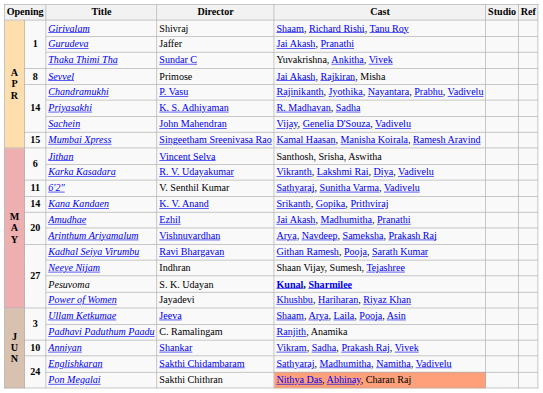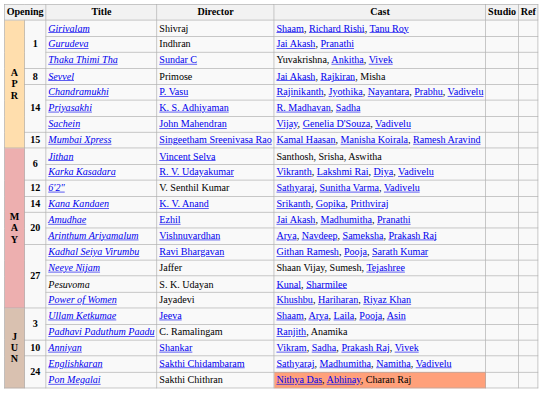 <table class="wikitable">
 <tr>
 <th colspan="2">Opening</th>
 <th>Title</th>
 <th>Director</th>
 <th>Cast</th>
 <th>Studio</th>
 <th>Ref</th>
 </tr>
 <tr April!>
 <td rowspan="8" valign="center" align="center" style="background:#FFDEAD;"><strong>A<br>P<br>R</strong></td>
 <td rowspan="3" align="center"><strong>1</strong></td>
 <td><em><a href='#'>Girivalam</a></em></td>
 <td>Shivraj</td>
 <td><a href='#'>Shaam</a>, <a href='#'>Richard Rishi</a>, <a href='#'>Tanu Roy</a></td>
 <td></td>
 <td></td>
 </tr>
 <tr>
 <td><em><a href='#'>Gurudeva</a></em></td>
-<td>Jaffer</td>
+<td>Indhran</td>
 <td><a href='#'>Jai Akash</a>, <a href='#'>Pranathi</a></td>
 <td></td>
 <td></td>
 </tr>
 <tr>
 <td><em><a href='#'>Thaka Thimi Tha</a></em></td>
 <td><a href='#'>Sundar C</a></td>
 <td>Yuvakrishna, <a href='#'>Ankitha</a>, <a href='#'>Vivek</a></td>
 <td></td>
 <td></td>
 </tr>
 <tr>
 <td rowspan="1" align="center"><strong>8</strong></td>
 <td><em><a href='#'>Sevvel</a></em></td>
 <td>Primose</td>
 <td><a href='#'>Jai Akash</a>, <a href='#'>Rajkiran</a>, Misha</td>
 <td></td>
 <td></td>
 </tr>
 <tr>
 <td rowspan="3" align="center"><strong>14</strong></td>
 <td><em><a href='#'>Chandramukhi</a></em></td>
 <td><a href='#'>P. Vasu</a></td>
 <td><a href='#'>Rajinikanth</a>, <a href='#'>Jyothika</a>, <a href='#'>Nayantara</a>, <a href='#'>Prabhu</a>, <a href='#'>Vadivelu</a></td>
 <td></td>
 <td></td>
 </tr>
 <tr>
 <td><em><a href='#'>Priyasakhi</a></em></td>
 <td><a href='#'>K. S. Adhiyaman</a></td>
 <td><a href='#'>R. Madhavan</a>, <a href='#'>Sadha</a></td>
 <td></td>
 <td></td>
 </tr>
 <tr>
 <td><em><a href='#'>Sachein</a></em></td>
 <td><a href='#'>John Mahendran</a></td>
 <td><a href='#'>Vijay</a>, <a href='#'>Genelia D'Souza</a>, <a href='#'>Vadivelu</a></td>
 <td></td>
 <td></td>
 </tr>
 <tr>
 <td rowspan="1" align="center"><strong>15</strong></td>
 <td><em><a href='#'>Mumbai Xpress</a></em></td>
 <td><a href='#'>Singeetham Sreenivasa Rao</a></td>
 <td><a href='#'>Kamal Haasan</a>, <a href='#'>Manisha Koirala</a>, <a href='#'>Ramesh Aravind</a></td>
 <td></td>
 <td></td>
 </tr>
 <tr May!>
 <td rowspan="10" valign="center" align="center" style="background:#edafaf;"><strong>M<br>A<br>Y</strong></td>
 <td rowspan="2" align="center"><strong>6</strong></td>
 <td><em><a href='#'>Jithan</a></em></td>
 <td><a href='#'>Vincent Selva</a></td>
 <td>Santhosh, Srisha, Aswitha</td>
 <td></td>
 <td></td>
 </tr>
 <tr>
 <td><em><a href='#'>Karka Kasadara</a></em></td>
 <td><a href='#'>R. V. Udayakumar</a></td>
 <td><a href='#'>Vikranth</a>, <a href='#'>Lakshmi Rai</a>, <a href='#'>Diya</a>, <a href='#'>Vadivelu</a></td>
 <td></td>
 <td></td>
 </tr>
 <tr>
-<td rowspan="1" align="center"><strong>11</strong></td>
+<td rowspan="1" align="center"><strong>12</strong></td>
 <td><em><a href='#'>6'2"</a></em></td>
 <td>V. Senthil Kumar</td>
 <td><a href='#'>Sathyaraj</a>, <a href='#'>Sunitha Varma</a>, <a href='#'>Vadivelu</a></td>
 <td></td>
 <td></td>
 </tr>
 <tr>
 <td rowspan="1" align="center"><strong>14</strong></td>
 <td><em><a href='#'>Kana Kandaen</a></em></td>
 <td><a href='#'>K. V. Anand</a></td>
 <td><a href='#'>Srikanth</a>, <a href='#'>Gopika</a>, <a href='#'>Prithviraj</a></td>
 <td></td>
 <td></td>
 </tr>
 <tr>
 <td rowspan="2" align="center"><strong>20</strong></td>
 <td><em><a href='#'>Amudhae</a></em></td>
 <td><a href='#'>Ezhil</a></td>
 <td><a href='#'>Jai Akash</a>, <a href='#'>Madhumitha</a>, <a href='#'>Pranathi</a></td>
 <td></td>
 <td></td>
 </tr>
 <tr>
 <td><em><a href='#'>Arinthum Ariyamalum</a></em></td>
 <td><a href='#'>Vishnuvardhan</a></td>
 <td><a href='#'>Arya</a>, <a href='#'>Navdeep</a>, <a href='#'>Sameksha</a>, <a href='#'>Prakash Raj</a></td>
 <td></td>
 <td></td>
 </tr>
 <tr>
 <td rowspan="4" align="center"><strong>27</strong></td>
 <td><em><a href='#'>Kadhal Seiya Virumbu</a></em></td>
 <td><a href='#'>Ravi Bhargavan</a></td>
 <td><a href='#'>Githan Ramesh</a>, <a href='#'>Pooja</a>, <a href='#'>Sarath Kumar</a></td>
 <td></td>
 <td></td>
 </tr>
 <tr>
 <td><em><a href='#'>Neeye Nijam</a></em></td>
-<td>Indhran</td>
+<td>Jaffer</td>
 <td>Shaan Vijay, Sumesh, <a href='#'>Tejashree</a></td>
 <td></td>
 <td></td>
 </tr>
 <tr>
 <td><em>Pesuvoma</em></td>
 <td>S. K. Udayan</td>
-<td><strong><a href='#'>Kunal</a>, <a href='#'>Sharmilee</a></strong></td>
+<td><a href='#'>Kunal</a>, <a href='#'>Sharmilee</a></td>
 <td></td>
 <td></td>
 </tr>
 <tr>
 <td><em><a href='#'>Power of Women</a></em></td>
 <td>Jayadevi</td>
 <td><a href='#'>Khushbu</a>, <a href='#'>Hariharan</a>, <a href='#'>Riyaz Khan</a></td>
 <td></td>
 <td></td>
 </tr>
 <tr June!>
 <td rowspan="5" valign="center" align="center" style="background:#d9c1b0;"><strong>J<br>U<br>N</strong></td>
 <td rowspan="2" align="center"><strong>3</strong></td>
 <td><em><a href='#'>Ullam Ketkumae</a></em></td>
 <td><a href='#'>Jeeva</a></td>
 <td><a href='#'>Shaam</a>, <a href='#'>Arya</a>, <a href='#'>Laila</a>, <a href='#'>Pooja</a>, <a href='#'>Asin</a></td>
 <td></td>
 <td></td>
 </tr>
 <tr>
 <td><em><a href='#'>Padhavi Paduthum Paadu</a></em></td>
 <td>C. Ramalingam</td>
 <td><a href='#'>Ranjith</a>, Anamika</td>
 <td></td>
 <td></td>
 </tr>
 <tr>
 <td rowspan="1" align="center"><strong>10</strong></td>
 <td><em><a href='#'>Anniyan</a></em></td>
 <td><a href='#'>Shankar</a></td>
 <td><a href='#'>Vikram</a>, <a href='#'>Sadha</a>, <a href='#'>Prakash Raj</a>, <a href='#'>Vivek</a></td>
 <td></td>
 <td></td>
 </tr>
 <tr>
 <td rowspan="2" align="center"><strong>24</strong></td>
 <td><em><a href='#'>Englishkaran</a></em></td>
 <td><a href='#'>Sakthi Chidambaram</a></td>
 <td><a href='#'>Sathyaraj</a>, <a href='#'>Madhumitha</a>, <a href='#'>Namitha</a>, <a href='#'>Vadivelu</a></td>
 <td></td>
 <td></td>
 </tr>
 <tr>
 <td><em><a href='#'>Pon Megalai</a></em></td>
 <td>Sakthi Chithran</td>
 <td style="background: lightsalmon;"><a href='#'>Nithya Das</a>, <a href='#'>Abhinay</a>, Charan Raj</td>
 <td></td>
 <td></td>
 </tr>
 </table>
